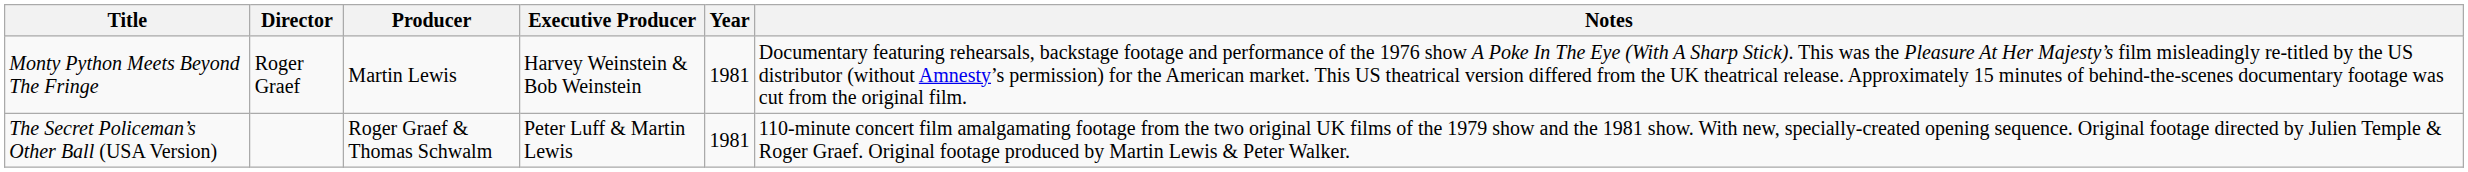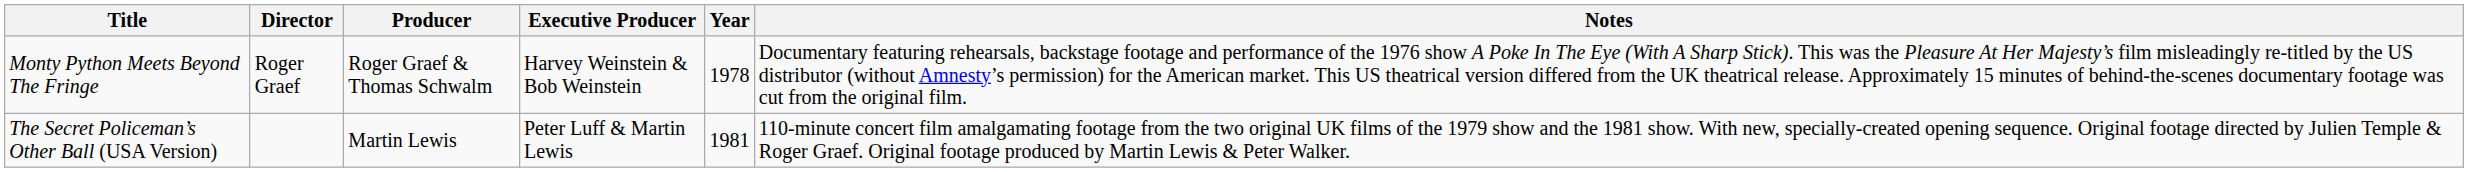 <table class="wikitable">
 <tr>
 <th>Title</th>
 <th>Director</th>
 <th>Producer</th>
 <th>Executive Producer</th>
 <th>Year</th>
 <th>Notes</th>
 </tr>
 <tr>
 <td><em>Monty Python Meets Beyond The Fringe</em></td>
 <td>Roger Graef</td>
-<td>Martin Lewis</td>
+<td>Roger Graef & Thomas Schwalm</td>
 <td>Harvey Weinstein & Bob Weinstein</td>
-<td>1981</td>
+<td>1978</td>
 <td>Documentary featuring rehearsals, backstage footage and performance of the 1976 show <em>A Poke In The Eye (With A Sharp Stick)</em>.  This was the <em>Pleasure At Her Majesty’s</em> film misleadingly re-titled by the US distributor (without <a href='#'>Amnesty</a>’s permission) for the American market. This US theatrical version differed from the UK theatrical release.  Approximately 15 minutes of behind-the-scenes documentary footage was cut from the original film.</td>
 </tr>
 <tr>
 <td><em>The Secret Policeman’s Other Ball</em> (USA Version)</td>
 <td></td>
-<td>Roger Graef & Thomas Schwalm</td>
+<td>Martin Lewis</td>
 <td>Peter Luff & Martin Lewis</td>
 <td>1981</td>
 <td>110-minute concert film amalgamating footage from the two original UK films of the 1979 show and the 1981 show.  With new, specially-created opening sequence. Original footage directed by Julien Temple & Roger Graef. Original footage produced by Martin Lewis & Peter Walker.</td>
 </tr>
 </table>
